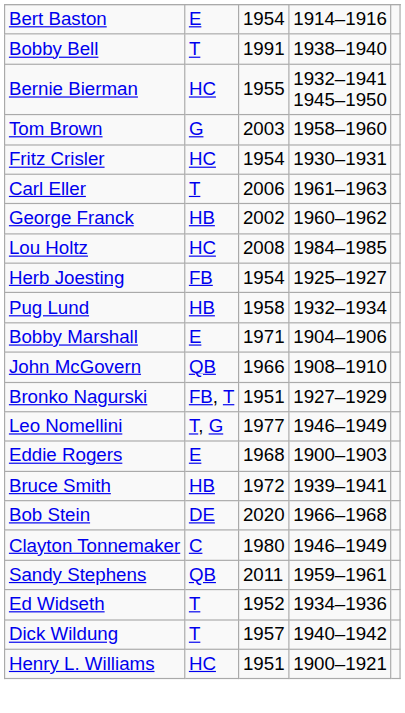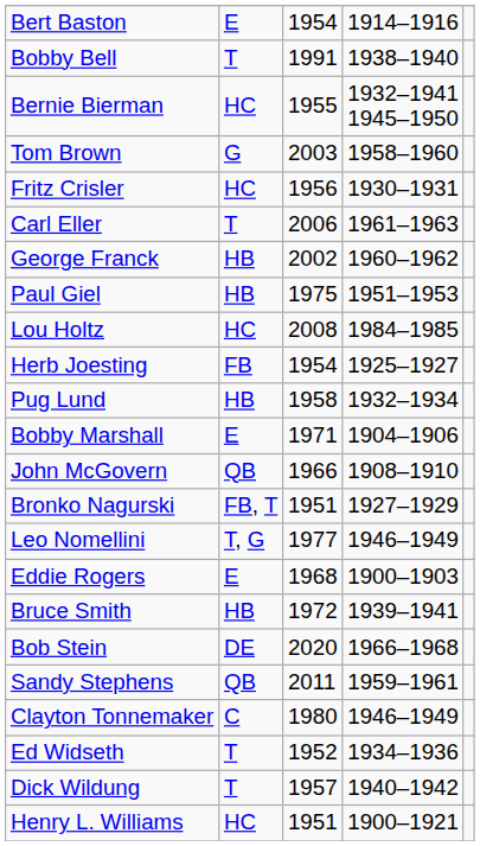 <table class="wikitable">
 <tr>
 </tr>
 <tr>
 <td><a href='#'>Bert Baston</a></td>
 <td><a href='#'>E</a></td>
 <td>1954</td>
 <td>1914–1916</td>
 <td></td>
 </tr>
 <tr>
 <td><a href='#'>Bobby Bell</a></td>
 <td><a href='#'>T</a></td>
 <td>1991</td>
 <td>1938–1940</td>
 <td></td>
 </tr>
 <tr>
 <td><a href='#'>Bernie Bierman</a></td>
 <td><a href='#'>HC</a></td>
 <td>1955</td>
 <td>1932–1941 <br> 1945–1950</td>
 <td></td>
 </tr>
 <tr>
 <td><a href='#'>Tom Brown</a></td>
 <td><a href='#'>G</a></td>
 <td>2003</td>
 <td>1958–1960</td>
 <td></td>
 </tr>
 <tr>
 <td><a href='#'>Fritz Crisler</a></td>
 <td><a href='#'>HC</a></td>
-<td>1954</td>
+<td>1956</td>
 <td>1930–1931</td>
 <td></td>
 </tr>
 <tr>
 <td><a href='#'>Carl Eller</a></td>
 <td><a href='#'>T</a></td>
 <td>2006</td>
 <td>1961–1963</td>
 <td></td>
 </tr>
 <tr>
 <td><a href='#'>George Franck</a></td>
 <td><a href='#'>HB</a></td>
 <td>2002</td>
 <td>1960–1962</td>
+<td></td>
+</tr>
+<tr>
+<td><a href='#'>Paul Giel</a></td>
+<td><a href='#'>HB</a></td>
+<td>1975</td>
+<td>1951–1953</td>
 <td></td>
 </tr>
 <tr>
 <td><a href='#'>Lou Holtz</a></td>
 <td><a href='#'>HC</a></td>
 <td>2008</td>
 <td>1984–1985</td>
 <td></td>
 </tr>
 <tr>
 <td><a href='#'>Herb Joesting</a></td>
 <td><a href='#'>FB</a></td>
 <td>1954</td>
 <td>1925–1927</td>
 <td></td>
 </tr>
 <tr>
 <td><a href='#'>Pug Lund</a></td>
 <td><a href='#'>HB</a></td>
 <td>1958</td>
 <td>1932–1934</td>
 <td></td>
 </tr>
 <tr>
 <td><a href='#'>Bobby Marshall</a></td>
 <td><a href='#'>E</a></td>
 <td>1971</td>
 <td>1904–1906</td>
 <td></td>
 </tr>
 <tr>
 <td><a href='#'>John McGovern</a></td>
 <td><a href='#'>QB</a></td>
 <td>1966</td>
 <td>1908–1910</td>
 <td></td>
 </tr>
 <tr>
 <td><a href='#'>Bronko Nagurski</a></td>
 <td><a href='#'>FB</a>, <a href='#'>T</a></td>
 <td>1951</td>
 <td>1927–1929</td>
 <td></td>
 </tr>
 <tr>
 <td><a href='#'>Leo Nomellini</a></td>
 <td><a href='#'>T</a>, <a href='#'>G</a></td>
 <td>1977</td>
 <td>1946–1949</td>
 <td></td>
 </tr>
 <tr>
 <td><a href='#'>Eddie Rogers</a></td>
 <td><a href='#'>E</a></td>
 <td>1968</td>
 <td>1900–1903</td>
 <td></td>
 </tr>
 <tr>
 <td><a href='#'>Bruce Smith</a></td>
 <td><a href='#'>HB</a></td>
 <td>1972</td>
 <td>1939–1941</td>
 <td></td>
 </tr>
 <tr>
 <td><a href='#'>Bob Stein</a></td>
 <td><a href='#'>DE</a></td>
 <td>2020</td>
 <td>1966–1968</td>
 <td></td>
 </tr>
 <tr>
+<td><a href='#'>Sandy Stephens</a></td>
+<td><a href='#'>QB</a></td>
+<td>2011</td>
+<td>1959–1961</td>
+<td></td>
+</tr>
+<tr>
 <td><a href='#'>Clayton Tonnemaker</a></td>
 <td><a href='#'>C</a></td>
 <td>1980</td>
 <td>1946–1949</td>
-<td></td>
-</tr>
-<tr>
-<td><a href='#'>Sandy Stephens</a></td>
-<td><a href='#'>QB</a></td>
-<td>2011</td>
-<td>1959–1961</td>
 <td></td>
 </tr>
 <tr>
 <td><a href='#'>Ed Widseth</a></td>
 <td><a href='#'>T</a></td>
 <td>1952</td>
 <td>1934–1936</td>
 <td></td>
 </tr>
 <tr>
 <td><a href='#'>Dick Wildung</a></td>
 <td><a href='#'>T</a></td>
 <td>1957</td>
 <td>1940–1942</td>
 <td></td>
 </tr>
 <tr>
 <td><a href='#'>Henry L. Williams</a></td>
 <td><a href='#'>HC</a></td>
 <td>1951</td>
 <td>1900–1921</td>
 <td></td>
 </tr>
 </table>
